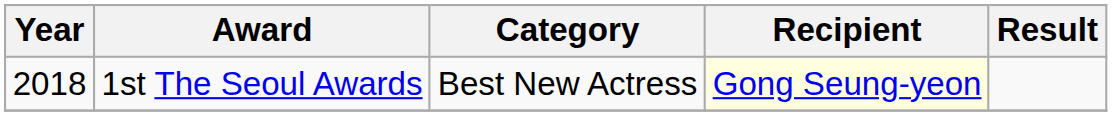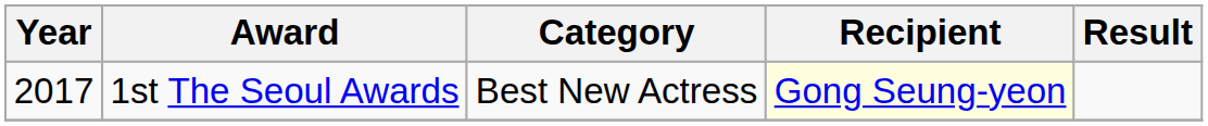 <table class="wikitable sortable" style="text-align:center;">
 <tr>
 <th>Year</th>
 <th>Award</th>
 <th>Category</th>
 <th>Recipient</th>
 <th>Result</th>
 </tr>
 <tr>
-<td>2018</td>
+<td>2017</td>
 <td>1st <a href='#'>The Seoul Awards</a></td>
 <td>Best New Actress</td>
 <td style="background: lightyellow;"><a href='#'>Gong Seung-yeon</a></td>
 <td></td>
 </tr>
 <tr>
 </tr>
 </table>
